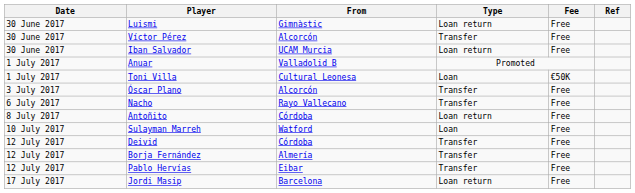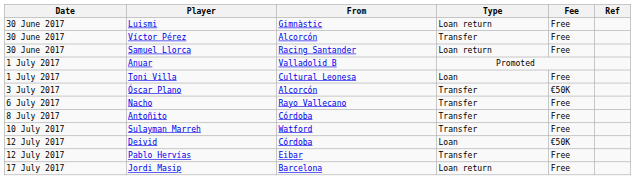 <table class="wikitable" style="width:80%;">
 <tr>
 <th><strong>Date</strong></th>
 <th><strong>Player</strong></th>
 <th><strong>From</strong></th>
 <th><strong>Type</strong></th>
 <th><strong>Fee</strong></th>
 <th><strong>Ref</strong></th>
 </tr>
 <tr>
 <td>30 June 2017</td>
 <td> <a href='#'>Luismi</a></td>
 <td> <a href='#'>Gimnàstic</a></td>
 <td>Loan return</td>
 <td>Free</td>
 <td></td>
 </tr>
 <tr>
 <td>30 June 2017</td>
 <td> <a href='#'>Víctor Pérez</a></td>
 <td> <a href='#'>Alcorcón</a></td>
 <td>Transfer</td>
 <td>Free</td>
 <td></td>
 </tr>
 <tr>
 <td>30 June 2017</td>
-<td> <a href='#'>Iban Salvador</a></td>
-<td> <a href='#'>UCAM Murcia</a></td>
+<td> <a href='#'>Samuel Llorca</a></td>
+<td> <a href='#'>Racing Santander</a></td>
 <td>Loan return</td>
 <td>Free</td>
 <td></td>
 </tr>
 <tr>
 <td>1 July 2017</td>
 <td> <a href='#'>Anuar</a></td>
 <td> <a href='#'>Valladolid B</a></td>
 <td colspan=2 align=center>Promoted</td>
 <td></td>
 </tr>
 <tr>
 <td>1 July 2017</td>
 <td> <a href='#'>Toni Villa</a></td>
 <td> <a href='#'>Cultural Leonesa</a></td>
 <td>Loan</td>
-<td>€50K</td>
+<td>Free</td>
 <td></td>
 </tr>
 <tr>
 <td>3 July 2017</td>
 <td> <a href='#'>Óscar Plano</a></td>
 <td> <a href='#'>Alcorcón</a></td>
 <td>Transfer</td>
-<td>Free</td>
+<td>€50K</td>
 <td></td>
 </tr>
 <tr>
 <td>6 July 2017</td>
 <td> <a href='#'>Nacho</a></td>
 <td> <a href='#'>Rayo Vallecano</a></td>
 <td>Transfer</td>
 <td>Free</td>
 <td></td>
 </tr>
 <tr>
 <td>8 July 2017</td>
 <td> <a href='#'>Antoñito</a></td>
 <td> <a href='#'>Córdoba</a></td>
-<td>Loan return</td>
+<td>Transfer</td>
 <td>Free</td>
 <td></td>
 </tr>
 <tr>
 <td>10 July 2017</td>
 <td> <a href='#'>Sulayman Marreh</a></td>
 <td> <a href='#'>Watford</a></td>
-<td>Loan</td>
+<td>Transfer</td>
 <td>Free</td>
 <td></td>
 </tr>
 <tr>
 <td>12 July 2017</td>
 <td> <a href='#'>Deivid</a></td>
 <td> <a href='#'>Córdoba</a></td>
-<td>Transfer</td>
-<td>Free</td>
-<td></td>
-</tr>
-<tr>
-<td>12 July 2017</td>
-<td> <a href='#'>Borja Fernández</a></td>
-<td> <a href='#'>Almería</a></td>
-<td>Transfer</td>
-<td>Free</td>
+<td>Loan</td>
+<td>€50K</td>
 <td></td>
 </tr>
 <tr>
 <td>12 July 2017</td>
 <td> <a href='#'>Pablo Hervías</a></td>
 <td> <a href='#'>Eibar</a></td>
 <td>Transfer</td>
 <td>Free</td>
 <td></td>
 </tr>
 <tr>
 <td>17 July 2017</td>
 <td> <a href='#'>Jordi Masip</a></td>
 <td> <a href='#'>Barcelona</a></td>
 <td>Loan return</td>
 <td>Free</td>
 <td></td>
 </tr>
 </table>
